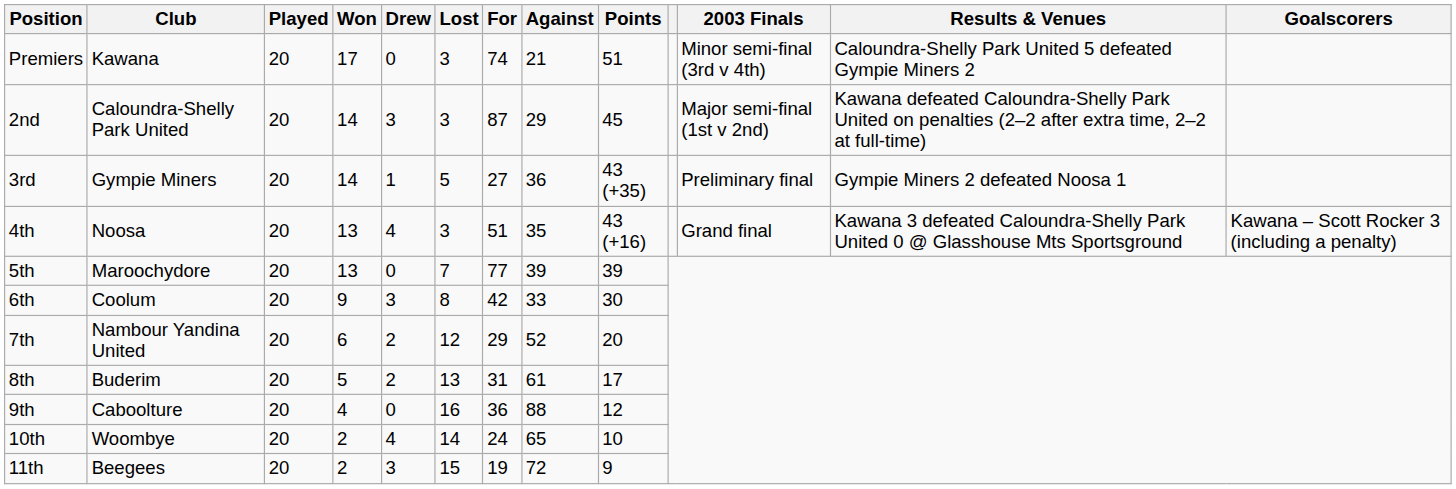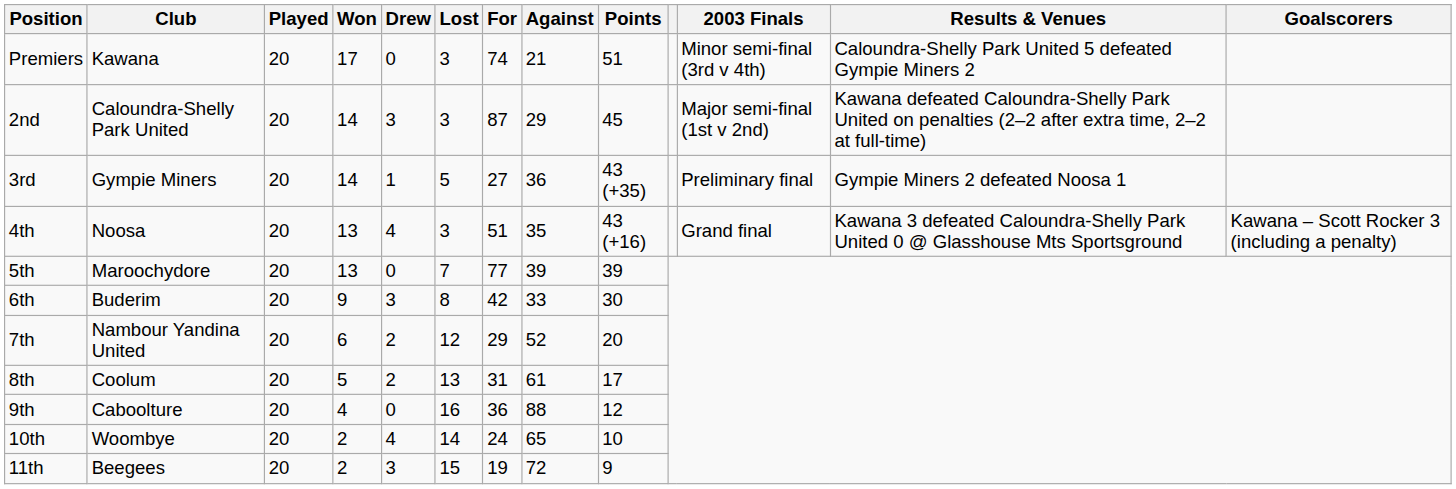 <table class="wikitable">
 <tr>
 <th>Position</th>
 <th>Club</th>
 <th>Played</th>
 <th>Won</th>
 <th>Drew</th>
 <th>Lost</th>
 <th>For</th>
 <th>Against</th>
 <th>Points</th>
 <th></th>
 <th>2003 Finals</th>
 <th>Results & Venues</th>
 <th>Goalscorers</th>
 </tr>
 <tr>
 <td>Premiers</td>
 <td>Kawana</td>
 <td>20</td>
 <td>17</td>
 <td>0</td>
 <td>3</td>
 <td>74</td>
 <td>21</td>
 <td>51</td>
 <td></td>
 <td>Minor semi-final (3rd v 4th)</td>
 <td>Caloundra-Shelly Park United 5 defeated Gympie Miners 2</td>
 <td></td>
 </tr>
 <tr>
 <td>2nd</td>
 <td>Caloundra-Shelly Park United</td>
 <td>20</td>
 <td>14</td>
 <td>3</td>
 <td>3</td>
 <td>87</td>
 <td>29</td>
 <td>45</td>
 <td></td>
 <td>Major semi-final (1st v 2nd)</td>
 <td>Kawana defeated Caloundra-Shelly Park United on penalties (2–2 after extra time, 2–2 at full-time)</td>
 <td></td>
 </tr>
 <tr>
 <td>3rd</td>
 <td>Gympie Miners</td>
 <td>20</td>
 <td>14</td>
 <td>1</td>
 <td>5</td>
 <td>27</td>
 <td>36</td>
 <td>43 (+35)</td>
 <td></td>
 <td>Preliminary final</td>
 <td>Gympie Miners 2 defeated Noosa 1</td>
 <td></td>
 </tr>
 <tr>
 <td>4th</td>
 <td>Noosa</td>
 <td>20</td>
 <td>13</td>
 <td>4</td>
 <td>3</td>
 <td>51</td>
 <td>35</td>
 <td>43 (+16)</td>
 <td></td>
 <td>Grand final</td>
 <td>Kawana 3 defeated Caloundra-Shelly Park United 0 @ Glasshouse Mts Sportsground</td>
 <td>Kawana – Scott Rocker 3 (including a penalty)</td>
 </tr>
 <tr>
 <td>5th</td>
 <td>Maroochydore</td>
 <td>20</td>
 <td>13</td>
 <td>0</td>
 <td>7</td>
 <td>77</td>
 <td>39</td>
 <td>39</td>
 </tr>
 <tr>
 <td>6th</td>
-<td>Coolum</td>
+<td>Buderim</td>
 <td>20</td>
 <td>9</td>
 <td>3</td>
 <td>8</td>
 <td>42</td>
 <td>33</td>
 <td>30</td>
 </tr>
 <tr>
 <td>7th</td>
 <td>Nambour Yandina United</td>
 <td>20</td>
 <td>6</td>
 <td>2</td>
 <td>12</td>
 <td>29</td>
 <td>52</td>
 <td>20</td>
 </tr>
 <tr>
 <td>8th</td>
-<td>Buderim</td>
+<td>Coolum</td>
 <td>20</td>
 <td>5</td>
 <td>2</td>
 <td>13</td>
 <td>31</td>
 <td>61</td>
 <td>17</td>
 </tr>
 <tr>
 <td>9th</td>
 <td>Caboolture</td>
 <td>20</td>
 <td>4</td>
 <td>0</td>
 <td>16</td>
 <td>36</td>
 <td>88</td>
 <td>12</td>
 </tr>
 <tr>
 <td>10th</td>
 <td>Woombye</td>
 <td>20</td>
 <td>2</td>
 <td>4</td>
 <td>14</td>
 <td>24</td>
 <td>65</td>
 <td>10</td>
 </tr>
 <tr>
 <td>11th</td>
 <td>Beegees</td>
 <td>20</td>
 <td>2</td>
 <td>3</td>
 <td>15</td>
 <td>19</td>
 <td>72</td>
 <td>9</td>
 </tr>
 </table>
